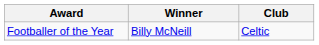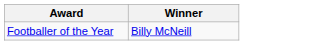 <table class="wikitable">
 <tr>
 <th width=170>Award</th>
 <th width=150>Winner</th>
-<th width=100>Club</th>
 </tr>
 <tr>
 <td><a href='#'>Footballer of the Year</a></td>
 <td> <a href='#'>Billy McNeill</a></td>
-<td><a href='#'>Celtic</a></td>
 </tr>
 </table>
